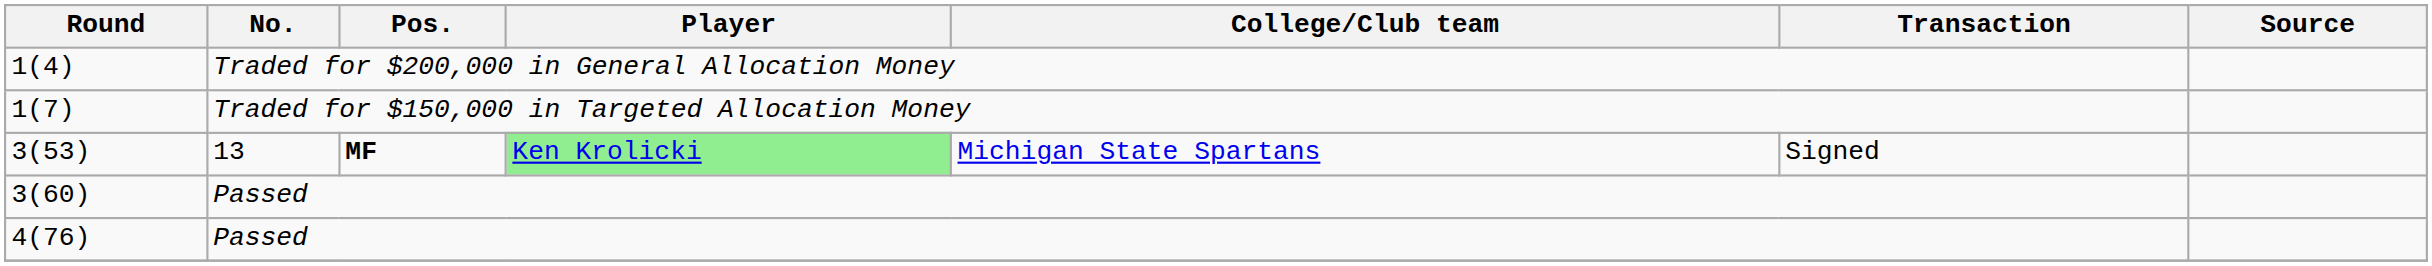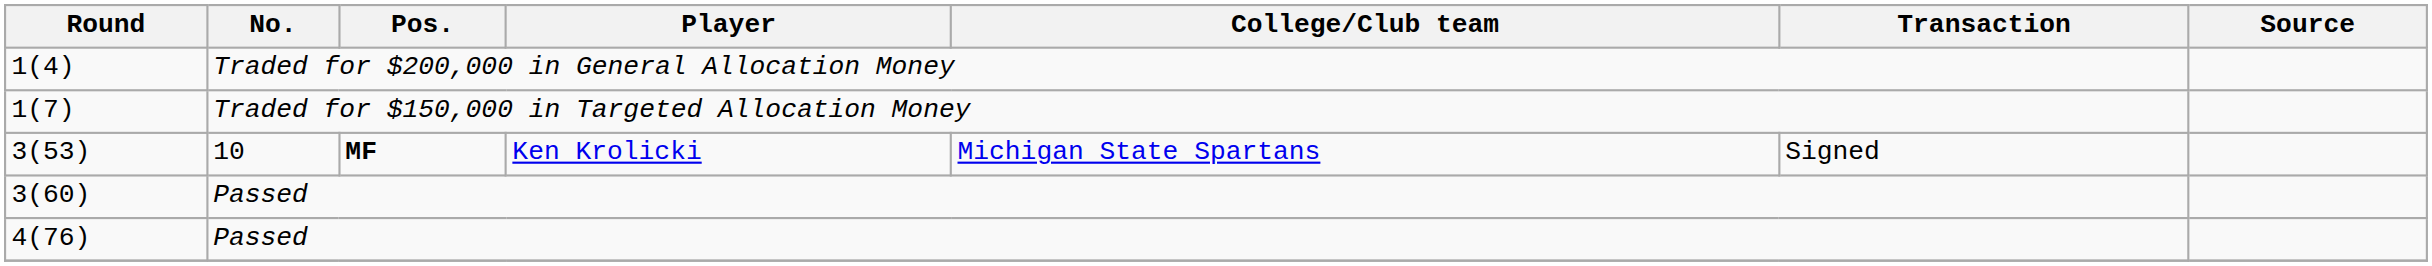 <table class="wikitable sortable" style="width:90%; text-align:center; font-size:95%; text-align:left;">
 <tr>
 <th><strong>Round</strong></th>
 <th><strong>No.</strong></th>
 <th><strong>Pos.</strong></th>
 <th><strong>Player</strong></th>
 <th><strong>College/Club team</strong></th>
 <th><strong>Transaction</strong></th>
 <th><strong>Source</strong></th>
 </tr>
 <tr>
 <td>1(4)</td>
 <td colspan="5"><em>Traded for $200,000 in General Allocation Money</em></td>
 <td></td>
 </tr>
 <tr>
 <td>1(7)</td>
 <td colspan="5"><em>Traded for $150,000 in Targeted Allocation Money</em></td>
 <td></td>
 </tr>
 <tr>
 <td>3(53)</td>
-<td>13</td>
+<td>10</td>
 <td><strong>MF</strong></td>
-<td style="background: lightgreen;"> <a href='#'>Ken Krolicki</a></td>
+<td> <a href='#'>Ken Krolicki</a></td>
 <td> <a href='#'>Michigan State Spartans</a></td>
 <td>Signed</td>
 <td></td>
 </tr>
 <tr>
 <td>3(60)</td>
 <td colspan="5"><em>Passed</em></td>
 <td></td>
 </tr>
 <tr>
 <td>4(76)</td>
 <td colspan="5"><em>Passed</em></td>
 <td></td>
 </tr>
 <tr>
 </tr>
 </table>
